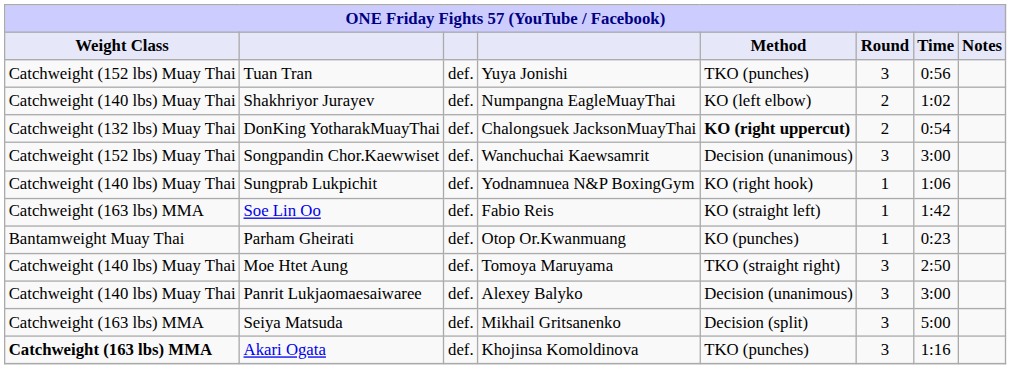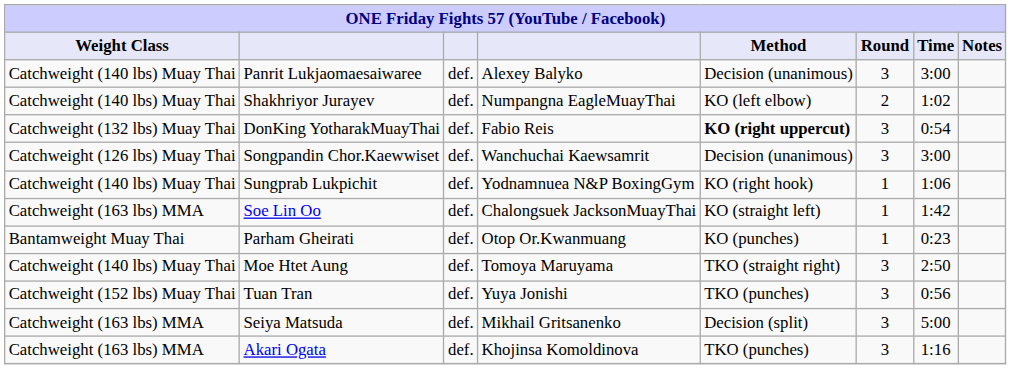 <table class="wikitable" style="font-size: 80%;">
 <tr>
 <th colspan="8" style="background-color: #ccf; color: #000080; text-align: center;"><strong>ONE Friday Fights 57 (YouTube / Facebook)</strong></th>
 </tr>
 <tr>
 <th colspan="1" style="background-color: #E6E8FA; color: #000000; text-align: center;">Weight Class</th>
 <th colspan="1" style="background-color: #E6E8FA; color: #000000; text-align: center;"></th>
 <th colspan="1" style="background-color: #E6E8FA; color: #000000; text-align: center;"></th>
 <th colspan="1" style="background-color: #E6E8FA; color: #000000; text-align: center;"></th>
 <th colspan="1" style="background-color: #E6E8FA; color: #000000; text-align: center;">Method</th>
 <th colspan="1" style="background-color: #E6E8FA; color: #000000; text-align: center;">Round</th>
 <th colspan="1" style="background-color: #E6E8FA; color: #000000; text-align: center;">Time</th>
 <th colspan="1" style="background-color: #E6E8FA; color: #000000; text-align: center;">Notes</th>
 </tr>
 <tr>
-<td>Catchweight (152 lbs) Muay Thai</td>
-<td> Tuan Tran</td>
+<td>Catchweight (140 lbs) Muay Thai</td>
+<td> Panrit Lukjaomaesaiwaree</td>
 <td>def.</td>
-<td> Yuya Jonishi</td>
-<td>TKO (punches)</td>
+<td> Alexey Balyko</td>
+<td>Decision (unanimous)</td>
 <td align=center>3</td>
-<td align=center>0:56</td>
+<td align=center>3:00</td>
 <td></td>
 </tr>
 <tr>
 <td>Catchweight (140 lbs) Muay Thai</td>
 <td> Shakhriyor Jurayev</td>
 <td>def.</td>
 <td> Numpangna EagleMuayThai</td>
 <td>KO (left elbow)</td>
 <td align=center>2</td>
 <td align=center>1:02</td>
 <td></td>
 </tr>
 <tr>
 <td>Catchweight (132 lbs) Muay Thai</td>
 <td> DonKing YotharakMuayThai</td>
 <td>def.</td>
-<td> Chalongsuek JacksonMuayThai</td>
+<td> Fabio Reis</td>
 <td><strong>KO (right uppercut)</strong></td>
-<td align=center>2</td>
+<td align=center>3</td>
 <td align=center>0:54</td>
 <td></td>
 </tr>
 <tr>
-<td>Catchweight (152 lbs) Muay Thai</td>
+<td>Catchweight (126 lbs) Muay Thai</td>
 <td> Songpandin Chor.Kaewwiset</td>
 <td>def.</td>
 <td> Wanchuchai Kaewsamrit</td>
 <td>Decision (unanimous)</td>
 <td align=center>3</td>
 <td align=center>3:00</td>
 <td></td>
 </tr>
 <tr>
 <td>Catchweight (140 lbs) Muay Thai</td>
 <td> Sungprab Lukpichit</td>
 <td>def.</td>
 <td> Yodnamnuea N&P BoxingGym</td>
 <td>KO (right hook)</td>
 <td align=center>1</td>
 <td align=center>1:06</td>
 <td></td>
 </tr>
 <tr>
 <td>Catchweight (163 lbs) MMA</td>
 <td> <a href='#'>Soe Lin Oo</a></td>
 <td>def.</td>
-<td> Fabio Reis</td>
+<td> Chalongsuek JacksonMuayThai</td>
 <td>KO (straight left)</td>
 <td align=center>1</td>
 <td align=center>1:42</td>
 <td></td>
 </tr>
 <tr>
 <td>Bantamweight Muay Thai</td>
 <td> Parham Gheirati</td>
 <td>def.</td>
 <td> Otop Or.Kwanmuang</td>
 <td>KO (punches)</td>
 <td align=center>1</td>
 <td align=center>0:23</td>
 <td></td>
 </tr>
 <tr>
 <td>Catchweight (140 lbs) Muay Thai</td>
 <td> Moe Htet Aung</td>
 <td>def.</td>
 <td> Tomoya Maruyama</td>
 <td>TKO (straight right)</td>
 <td align=center>3</td>
 <td align=center>2:50</td>
 <td></td>
 </tr>
 <tr>
-<td>Catchweight (140 lbs) Muay Thai</td>
-<td> Panrit Lukjaomaesaiwaree</td>
+<td>Catchweight (152 lbs) Muay Thai</td>
+<td> Tuan Tran</td>
 <td>def.</td>
-<td> Alexey Balyko</td>
-<td>Decision (unanimous)</td>
+<td> Yuya Jonishi</td>
+<td>TKO (punches)</td>
 <td align=center>3</td>
-<td align=center>3:00</td>
+<td align=center>0:56</td>
 <td></td>
 </tr>
 <tr>
 <td>Catchweight (163 lbs) MMA</td>
 <td> Seiya Matsuda</td>
 <td>def.</td>
 <td> Mikhail Gritsanenko</td>
 <td>Decision (split)</td>
 <td align=center>3</td>
 <td align=center>5:00</td>
 <td></td>
 </tr>
 <tr>
-<td><strong>Catchweight (163 lbs) MMA</strong></td>
+<td>Catchweight (163 lbs) MMA</td>
 <td> <a href='#'>Akari Ogata</a></td>
 <td>def.</td>
 <td> Khojinsa Komoldinova</td>
 <td>TKO (punches)</td>
 <td align=center>3</td>
 <td align=center>1:16</td>
 <td></td>
 </tr>
 <tr>
 </tr>
 </table>
